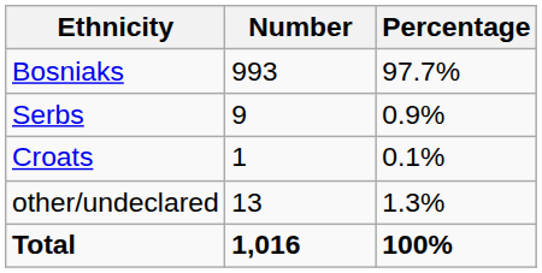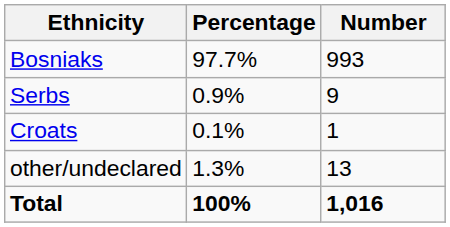 <table class="wikitable">
 <tr>
 <th width="100px">Ethnicity</th>
+<th width="80px">Percentage</th>
 <th width="80px">Number</th>
-<th width="80px">Percentage</th>
 </tr>
 <tr>
 <td><a href='#'>Bosniaks</a></td>
+<td>97.7%</td>
 <td>993</td>
-<td>97.7%</td>
 </tr>
 <tr>
 <td><a href='#'>Serbs</a></td>
+<td>0.9%</td>
 <td>9</td>
-<td>0.9%</td>
 </tr>
 <tr>
 <td><a href='#'>Croats</a></td>
+<td>0.1%</td>
 <td>1</td>
-<td>0.1%</td>
 </tr>
 <tr>
 <td>other/undeclared</td>
+<td>1.3%</td>
 <td>13</td>
-<td>1.3%</td>
 </tr>
 <tr>
 <td><strong>Total</strong></td>
+<td><strong>100%</strong></td>
 <td><strong>1,016</strong></td>
-<td><strong>100%</strong></td>
 </tr>
 </table>
